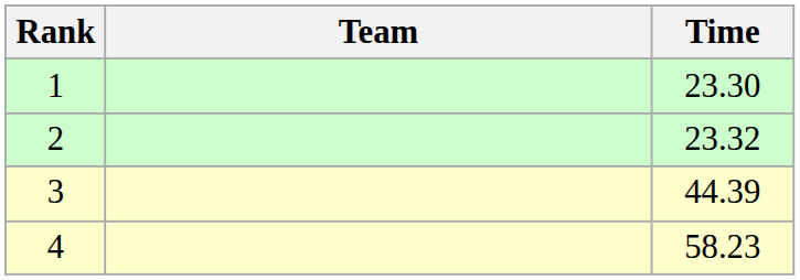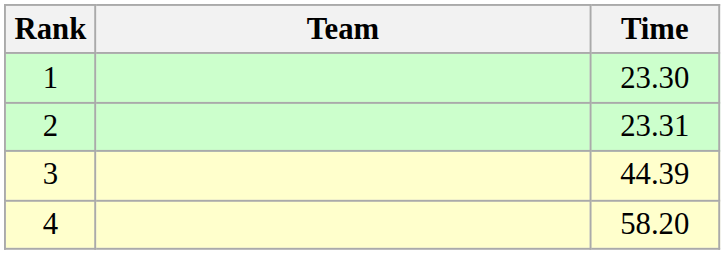 <table class=wikitable style="text-align:center">
 <tr>
 <th width=40>Rank</th>
 <th width=250>Team</th>
 <th width=60>Time</th>
 </tr>
 <tr bgcolor="ccffcc">
 <td>1</td>
 <td align=left></td>
 <td>23.30</td>
 </tr>
 <tr bgcolor="ccffcc">
 <td>2</td>
 <td align=left></td>
-<td>23.32</td>
+<td>23.31</td>
 </tr>
 <tr bgcolor="ffffcc">
 <td>3</td>
 <td align=left></td>
 <td>44.39</td>
 </tr>
 <tr bgcolor="ffffcc">
 <td>4</td>
 <td align=left></td>
-<td>58.23</td>
+<td>58.20</td>
 </tr>
 </table>
